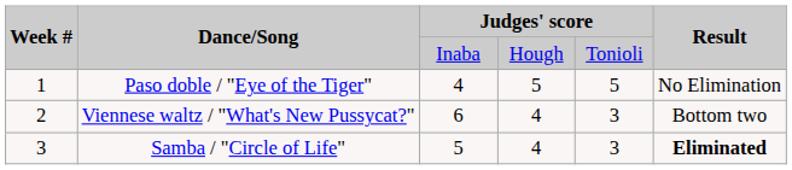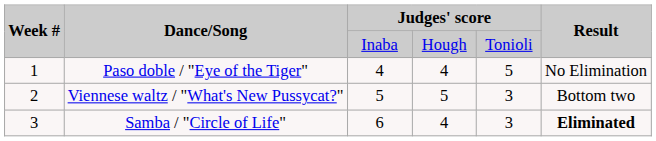 <table class="wikitable" style="float:left;">
 <tr style="text-align:Center; background:#ccc;">
 <td rowspan="2"><strong>Week #</strong></td>
 <td rowspan="2"><strong>Dance/Song</strong></td>
 <td colspan="3"><strong>Judges' score</strong></td>
 <td rowspan="2"><strong>Result</strong></td>
 </tr>
 <tr style="text-align:center; background:#ccc;">
 <td style="width:10%; "><a href='#'>Inaba</a></td>
 <td style="width:10%; "><a href='#'>Hough</a></td>
 <td style="width:10%; "><a href='#'>Tonioli</a></td>
 </tr>
 <tr style="text-align:center; background:#faf6f6;">
 <td bgcolor="#FAF6F6">1</td>
 <td bgcolor="#FAF6F6"><a href='#'>Paso doble</a> / "<a href='#'>Eye of the Tiger</a>"</td>
 <td bgcolor="#FAF6F6">4</td>
-<td bgcolor="#FAF6F6">5</td>
+<td bgcolor="#FAF6F6">4</td>
 <td bgcolor="#FAF6F6">5</td>
 <td bgcolor="#FAF6F6">No Elimination</td>
 </tr>
 <tr style="text-align:center; background:#faf6f6;">
 <td bgcolor="#FAF6F6">2</td>
 <td bgcolor="#FAF6F6"><a href='#'>Viennese waltz</a> / "<a href='#'>What's New Pussycat?</a>"</td>
-<td bgcolor="#FAF6F6">6</td>
-<td bgcolor="#FAF6F6">4</td>
+<td bgcolor="#FAF6F6">5</td>
+<td bgcolor="#FAF6F6">5</td>
 <td bgcolor="#FAF6F6">3</td>
 <td bgcolor="#FAF6F6">Bottom two</td>
 </tr>
 <tr style="text-align:center; background:#faf6f6;">
 <td bgcolor="#FAF6F6">3</td>
 <td bgcolor="#FAF6F6"><a href='#'>Samba</a> / "<a href='#'>Circle of Life</a>"</td>
-<td bgcolor="#FAF6F6">5</td>
+<td bgcolor="#FAF6F6">6</td>
 <td bgcolor="#FAF6F6">4</td>
 <td bgcolor="#FAF6F6">3</td>
 <td bgcolor="#FAF6F6"><strong>Eliminated</strong></td>
 </tr>
 </table>
